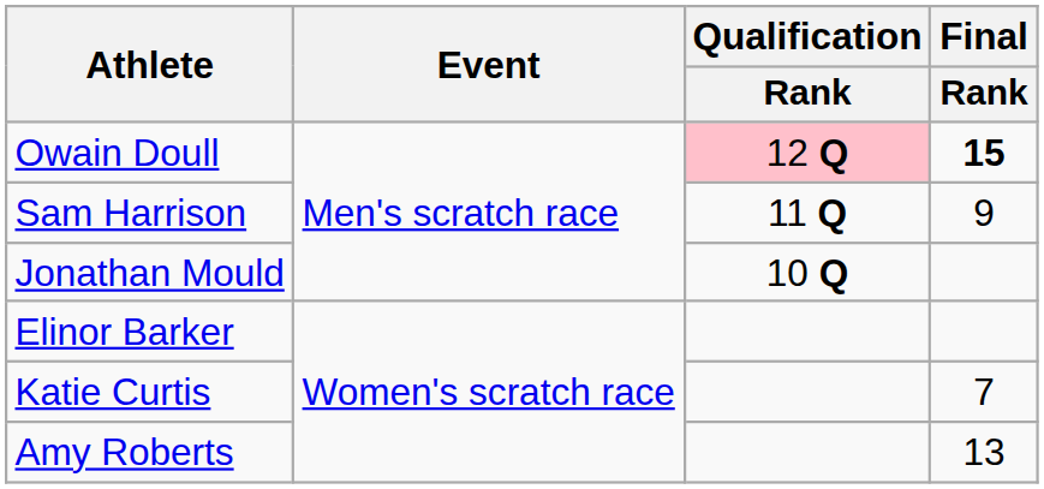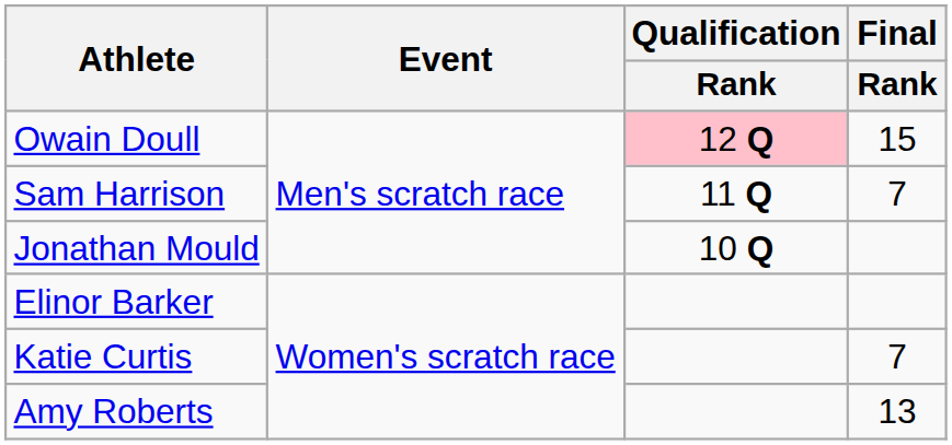 <table class="wikitable" style="font-size:90%;">
 <tr>
 <th rowspan=2>Athlete</th>
 <th rowspan=2>Event</th>
 <th>Qualification</th>
 <th>Final</th>
 </tr>
 <tr style="font-size:95%">
 <th>Rank</th>
 <th>Rank</th>
 </tr>
 <tr align=center>
 <td align=left><a href='#'>Owain Doull</a></td>
 <td align=left rowspan=3><a href='#'>Men's scratch race</a></td>
 <td style="background: pink;">12 <strong>Q</strong></td>
-<td><strong>15</strong></td>
+<td>15</td>
 </tr>
 <tr align=center>
 <td align=left><a href='#'>Sam Harrison</a></td>
 <td>11 <strong>Q</strong></td>
-<td>9</td>
+<td>7</td>
 </tr>
 <tr align=center>
 <td align=left><a href='#'>Jonathan Mould</a></td>
 <td>10 <strong>Q</strong></td>
 <td></td>
 </tr>
 <tr align=center>
 <td align=left><a href='#'>Elinor Barker</a></td>
 <td align=left rowspan=3><a href='#'>Women's scratch race</a></td>
 <td></td>
 <td></td>
 </tr>
 <tr align=center>
 <td align=left><a href='#'>Katie Curtis</a></td>
 <td></td>
 <td>7</td>
 </tr>
 <tr align=center>
 <td align=left><a href='#'>Amy Roberts</a></td>
 <td></td>
 <td>13</td>
 </tr>
 </table>
